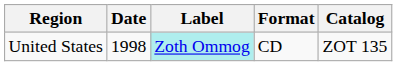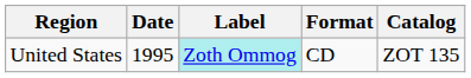 <table class="wikitable">
 <tr>
 <th>Region</th>
 <th>Date</th>
 <th>Label</th>
 <th>Format</th>
 <th>Catalog</th>
 </tr>
 <tr>
 <td>United States</td>
-<td>1998</td>
+<td>1995</td>
 <td style="background: paleturquoise;"><a href='#'>Zoth Ommog</a></td>
 <td>CD</td>
 <td>ZOT 135</td>
 </tr>
 </table>
